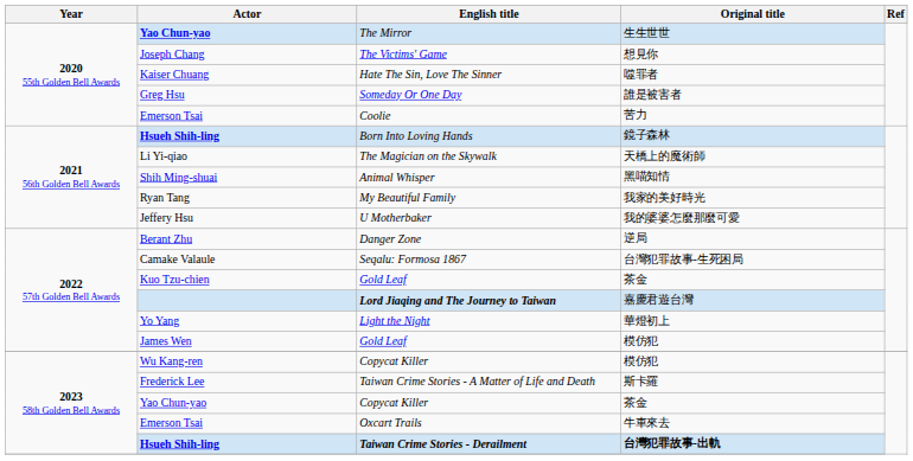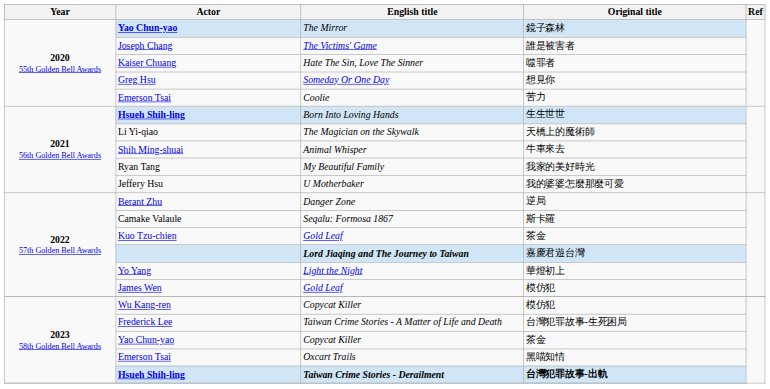 <table class="wikitable">
 <tr style="background:#bebebe;">
 <th style="width:15%;">Year</th>
 <th style="width:25%;">Actor</th>
 <th style="width:30%;">English title</th>
 <th style="width:30%;">Original title</th>
 <th style="width:2%;">Ref</th>
 </tr>
 <tr>
 <td rowspan=5 style="text-align:center"><strong>2020</strong> <br> <small><a href='#'>55th Golden Bell Awards</a></small></td>
 <td style="background:#d0e5f5;"><strong><a href='#'>Yao Chun-yao</a></strong></td>
 <td style="background:#d0e5f5;"><em>The Mirror</em></td>
-<td style="background:#d0e5f5;">生生世世</td>
+<td style="background:#d0e5f5;">鏡子森林</td>
 <td rowspan=5></td>
 </tr>
 <tr>
 <td><a href='#'>Joseph Chang</a></td>
 <td><em><a href='#'>The Victims' Game</a></em></td>
-<td>想見你</td>
+<td>誰是被害者</td>
 </tr>
 <tr>
 <td><a href='#'>Kaiser Chuang</a></td>
 <td><em>Hate The Sin, Love The Sinner	</em></td>
 <td>噬罪者</td>
 </tr>
 <tr>
 <td><a href='#'>Greg Hsu</a></td>
 <td><em><a href='#'>Someday Or One Day</a></em></td>
-<td>誰是被害者</td>
+<td>想見你</td>
 </tr>
 <tr>
 <td><a href='#'>Emerson Tsai</a></td>
 <td><em>Coolie</em></td>
 <td>苦力</td>
 </tr>
 <tr>
 <td rowspan=5 style="text-align:center"><strong>2021</strong> <br> <small><a href='#'>56th Golden Bell Awards</a></small></td>
 <td style="background:#d0e5f5;"><strong><a href='#'>Hsueh Shih-ling</a></strong></td>
 <td style="background:#d0e5f5;"><em>Born Into Loving Hands</em></td>
-<td style="background:#d0e5f5;">鏡子森林</td>
+<td style="background:#d0e5f5;">生生世世</td>
 <td rowspan=5></td>
 </tr>
 <tr>
 <td>Li Yi-qiao</td>
 <td><em>The Magician on the Skywalk </em></td>
 <td>天橋上的魔術師</td>
 </tr>
 <tr>
 <td><a href='#'>Shih Ming-shuai</a></td>
 <td><em>Animal Whisper</em></td>
-<td>黑喵知情</td>
+<td>牛車來去</td>
 </tr>
 <tr>
 <td>Ryan Tang</td>
 <td><em>My Beautiful Family</em></td>
 <td>我家的美好時光</td>
 </tr>
 <tr>
 <td>Jeffery Hsu</td>
 <td><em>U Motherbaker</em></td>
 <td>我的婆婆怎麼那麼可愛</td>
 </tr>
 <tr>
 <td rowspan=6 style="text-align:center"><strong>2022</strong> <br> <small><a href='#'>57th Golden Bell Awards</a></small></td>
 <td><a href='#'>Berant Zhu</a></td>
 <td><em>Danger Zone</em></td>
 <td>逆局</td>
 <td rowspan=6></td>
 </tr>
 <tr>
 <td>Camake Valaule</td>
 <td><em>Seqalu: Formosa 1867</em></td>
-<td>台灣犯罪故事-生死困局</td>
+<td>斯卡羅</td>
 </tr>
 <tr>
 <td><a href='#'>Kuo Tzu-chien</a></td>
 <td><em><a href='#'>Gold Leaf</a></em></td>
 <td>茶金</td>
 </tr>
 <tr>
 <td style="background:#d0e5f5;"><strong></strong></td>
 <td style="background:#d0e5f5;"><strong><em>Lord Jiaqing and The Journey to Taiwan</em></strong></td>
 <td style="background:#d0e5f5;">嘉慶君遊台灣</td>
 </tr>
 <tr>
 <td><a href='#'>Yo Yang</a></td>
 <td><em><a href='#'>Light the Night</a></em></td>
 <td>華燈初上</td>
 </tr>
 <tr>
 <td><a href='#'>James Wen</a></td>
 <td><em><a href='#'>Gold Leaf</a></em></td>
 <td>模仿犯</td>
 </tr>
 <tr>
 </tr>
 <tr>
 <td rowspan=5 style="text-align:center"><strong>2023</strong> <br> <small><a href='#'>58th Golden Bell Awards</a></small></td>
 <td><a href='#'>Wu Kang-ren</a></td>
 <td><em>Copycat Killer</em></td>
 <td>模仿犯</td>
 <td rowspan=6></td>
 </tr>
 <tr>
 <td><a href='#'>Frederick Lee</a></td>
 <td><em>Taiwan Crime Stories - A Matter of Life and Death</em></td>
-<td>斯卡羅</td>
+<td>台灣犯罪故事-生死困局</td>
 </tr>
 <tr>
 <td><a href='#'>Yao Chun-yao</a></td>
 <td><em>Copycat Killer</em></td>
 <td>茶金</td>
 </tr>
 <tr>
 <td><a href='#'>Emerson Tsai</a></td>
 <td><em>Oxcart Trails</em></td>
-<td>牛車來去</td>
+<td>黑喵知情</td>
 </tr>
 <tr style="background:#d0e5f5;">
 <td><strong><a href='#'>Hsueh Shih-ling</a></strong></td>
 <td><strong><em>Taiwan Crime Stories - Derailment</em></strong></td>
 <td><strong>台灣犯罪故事-出軌</strong></td>
 </tr>
 <tr>
 </tr>
 </table>
